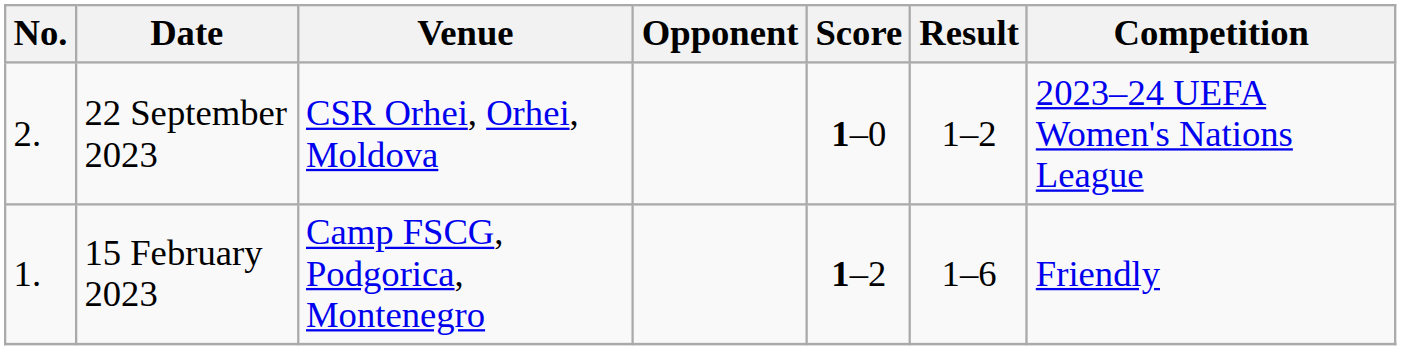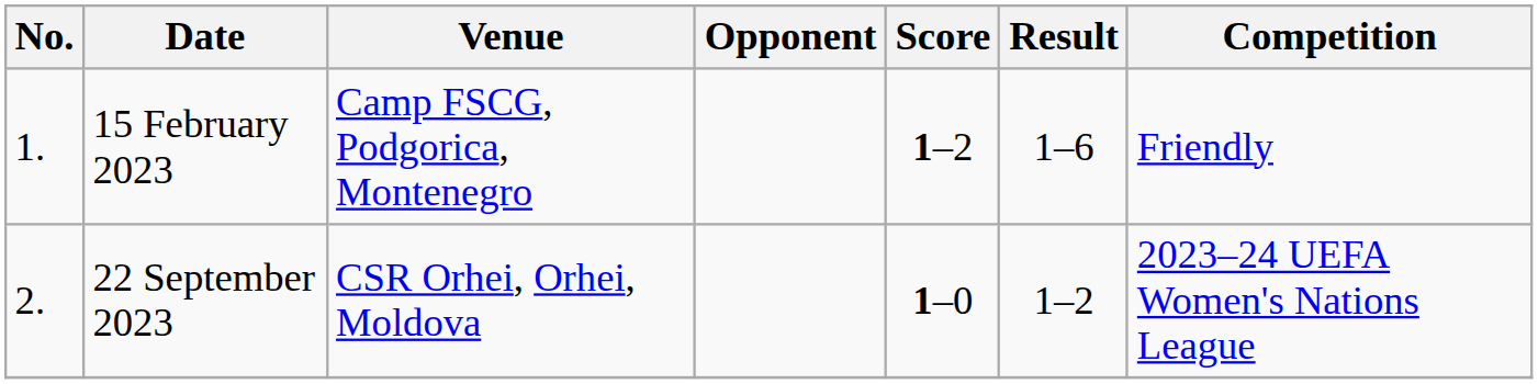 <table class="wikitable">
 <tr>
 <th>No.</th>
 <th>Date</th>
 <th>Venue</th>
 <th>Opponent</th>
 <th>Score</th>
 <th>Result</th>
 <th>Competition</th>
 </tr>
 <tr>
+<td>1.</td>
+<td>15 February 2023</td>
+<td><a href='#'>Camp FSCG</a>, <a href='#'>Podgorica</a>, <a href='#'>Montenegro</a></td>
+<td></td>
+<td align=center><strong>1</strong>–2</td>
+<td align=center>1–6</td>
+<td><a href='#'>Friendly</a></td>
+</tr>
+<tr>
 <td>2.</td>
 <td>22 September 2023</td>
 <td><a href='#'>CSR Orhei</a>, <a href='#'>Orhei</a>, <a href='#'>Moldova</a></td>
 <td></td>
 <td align=center><strong>1</strong>–0</td>
 <td align=center>1–2</td>
 <td><a href='#'>2023–24 UEFA Women's Nations League</a></td>
 </tr>
 <tr>
-<td>1.</td>
-<td>15 February 2023</td>
-<td><a href='#'>Camp FSCG</a>, <a href='#'>Podgorica</a>, <a href='#'>Montenegro</a></td>
-<td></td>
-<td align=center><strong>1</strong>–2</td>
-<td align=center>1–6</td>
-<td><a href='#'>Friendly</a></td>
-</tr>
-<tr>
 </tr>
 </table>
